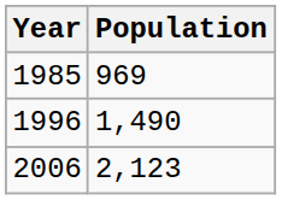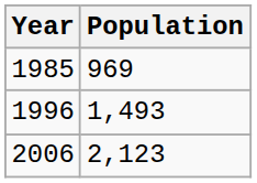 <table class="wikitable">
 <tr>
 <th>Year</th>
 <th>Population</th>
 </tr>
 <tr>
 <td>1985</td>
 <td>969</td>
 </tr>
 <tr>
 <td>1996</td>
-<td>1,490</td>
+<td>1,493</td>
 </tr>
 <tr>
 <td>2006</td>
 <td>2,123</td>
 </tr>
 </table>
